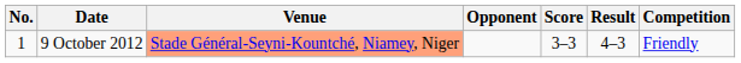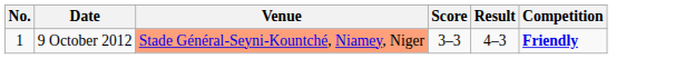 <table class="wikitable sortable">
 <tr>
 <th scope="col">No.</th>
 <th scope="col">Date</th>
 <th scope="col">Venue</th>
-<th scope="col">Opponent</th>
 <th scope="col">Score</th>
 <th scope="col">Result</th>
 <th scope="col">Competition</th>
 </tr>
 <tr>
 <td align="center">1</td>
 <td>9 October 2012</td>
 <td style="background: lightsalmon;"><a href='#'>Stade Général-Seyni-Kountché</a>, <a href='#'>Niamey</a>, Niger</td>
-<td></td>
 <td align="center">3–3</td>
 <td align="center">4–3</td>
-<td><a href='#'>Friendly</a></td>
+<td><strong><a href='#'>Friendly</a></strong></td>
 </tr>
 </table>
